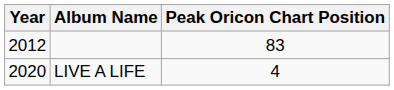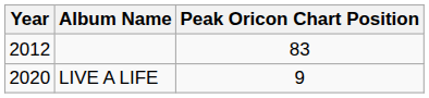 <table class="wikitable">
 <tr>
 <th>Year</th>
 <th>Album Name</th>
 <th>Peak Oricon Chart Position</th>
 </tr>
 <tr>
 <td>2012</td>
 <td></td>
 <td align="center">83</td>
 </tr>
 <tr>
 <td>2020</td>
 <td>LIVE A LIFE</td>
-<td align="center">4</td>
+<td align="center">9</td>
 </tr>
 </table>
